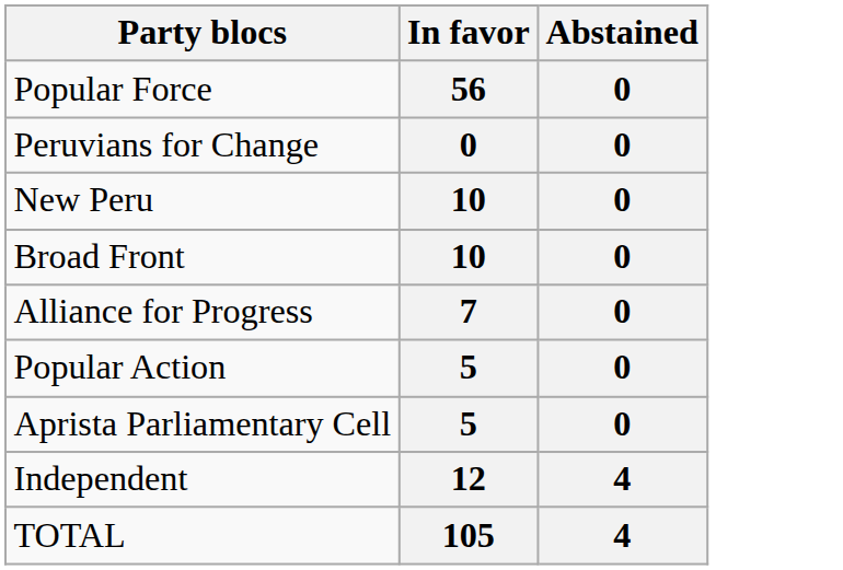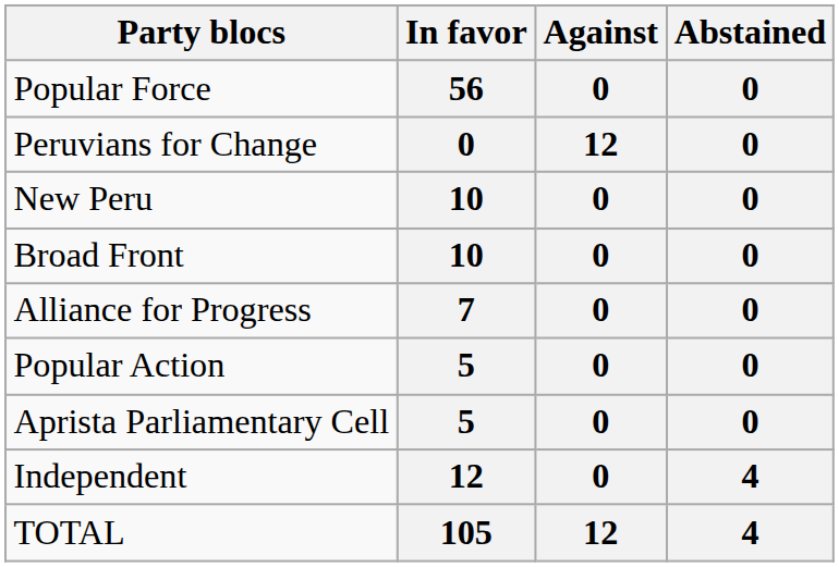 <table class="wikitable">
 <tr>
 <th>Party blocs</th>
 <th>In favor</th>
+<th>Against</th>
 <th>Abstained</th>
 </tr>
 <tr>
 <td>Popular Force</td>
 <th><strong>56</strong></th>
 <th><strong>0</strong></th>
+<th><strong>0</strong></th>
 </tr>
 <tr>
 <td>Peruvians for Change</td>
 <th>0</th>
+<th>12</th>
 <th>0</th>
 </tr>
 <tr>
 <td>New Peru</td>
 <th>10</th>
 <th>0</th>
+<th>0</th>
 </tr>
 <tr>
 <td>Broad Front</td>
 <th>10</th>
+<th>0</th>
 <th>0</th>
 </tr>
 <tr>
 <td>Alliance for Progress</td>
 <th>7</th>
 <th>0</th>
+<th>0</th>
 </tr>
 <tr>
 <td>Popular Action</td>
 <th>5</th>
+<th>0</th>
 <th>0</th>
 </tr>
 <tr>
 <td>Aprista Parliamentary Cell</td>
 <th>5</th>
 <th>0</th>
+<th>0</th>
 </tr>
 <tr>
 <td>Independent</td>
 <th>12</th>
+<th>0</th>
 <th>4</th>
 </tr>
 <tr>
 <td>TOTAL</td>
 <th>105</th>
+<th>12</th>
 <th>4</th>
 </tr>
 </table>
